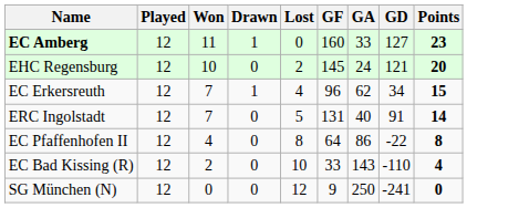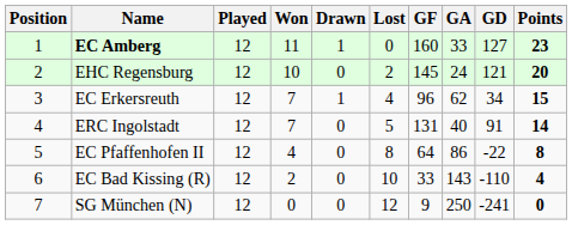 <table class="wikitable">
 <tr align="center">
+<th>Position</th>
 <th>Name</th>
 <th>Played</th>
 <th>Won</th>
 <th>Drawn</th>
 <th>Lost</th>
 <th>GF</th>
 <th>GA</th>
 <th>GD</th>
 <th>Points</th>
 </tr>
 <tr align="center" bgcolor="#dfffdf">
+<td>1</td>
 <td align="left"><strong>EC Amberg</strong></td>
 <td>12</td>
 <td>11</td>
 <td>1</td>
 <td>0</td>
 <td>160</td>
 <td>33</td>
 <td>127</td>
 <td><strong>23</strong></td>
 </tr>
 <tr align="center"  bgcolor="#dfffdf">
+<td>2</td>
 <td align="left">EHC Regensburg</td>
 <td>12</td>
 <td>10</td>
 <td>0</td>
 <td>2</td>
 <td>145</td>
 <td>24</td>
 <td>121</td>
 <td><strong>20</strong></td>
 </tr>
 <tr align="center">
+<td>3</td>
 <td align="left">EC Erkersreuth</td>
 <td>12</td>
 <td>7</td>
 <td>1</td>
 <td>4</td>
 <td>96</td>
 <td>62</td>
 <td>34</td>
 <td><strong>15</strong></td>
 </tr>
 <tr align="center">
+<td>4</td>
 <td align="left">ERC Ingolstadt</td>
 <td>12</td>
 <td>7</td>
 <td>0</td>
 <td>5</td>
 <td>131</td>
 <td>40</td>
 <td>91</td>
 <td><strong>14</strong></td>
 </tr>
 <tr align="center">
+<td>5</td>
 <td align="left">EC Pfaffenhofen II</td>
 <td>12</td>
 <td>4</td>
 <td>0</td>
 <td>8</td>
 <td>64</td>
 <td>86</td>
 <td>-22</td>
 <td><strong>8</strong></td>
 </tr>
 <tr align="center">
+<td>6</td>
 <td align="left">EC Bad Kissing (R)</td>
 <td>12</td>
 <td>2</td>
 <td>0</td>
 <td>10</td>
 <td>33</td>
 <td>143</td>
 <td>-110</td>
 <td><strong>4</strong></td>
 </tr>
 <tr align="center">
+<td>7</td>
 <td align="left">SG München (N)</td>
 <td>12</td>
 <td>0</td>
 <td>0</td>
 <td>12</td>
 <td>9</td>
 <td>250</td>
 <td>-241</td>
 <td><strong>0</strong></td>
 </tr>
 </table>
